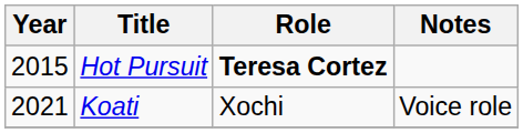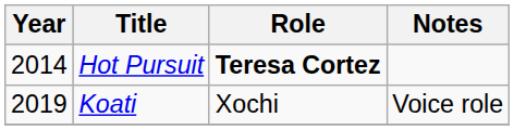 <table class="wikitable sortable">
 <tr>
 <th>Year</th>
 <th>Title</th>
 <th>Role</th>
 <th class="unsortable">Notes</th>
 </tr>
 <tr>
-<td>2015</td>
+<td>2014</td>
 <td><em><a href='#'>Hot Pursuit</a></em></td>
 <td><strong>Teresa Cortez</strong></td>
 <td></td>
 </tr>
 <tr>
-<td>2021</td>
+<td>2019</td>
 <td><em><a href='#'>Koati</a></em></td>
 <td>Xochi</td>
 <td>Voice role</td>
 </tr>
 <tr>
 </tr>
 </table>
